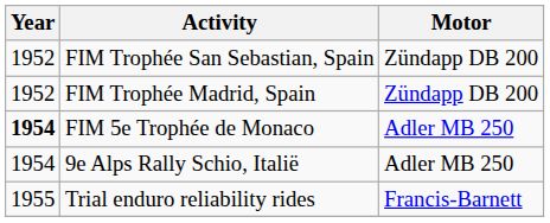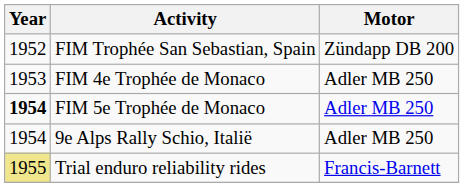 <table class="wikitable">
 <tr>
 <th>Year</th>
 <th>Activity</th>
 <th>Motor</th>
 </tr>
 <tr>
 <td>1952</td>
 <td>FIM Trophée San Sebastian, Spain</td>
 <td>Zündapp DB 200</td>
 </tr>
 <tr>
-<td>1952</td>
-<td>FIM Trophée Madrid, Spain</td>
-<td><a href='#'>Zündapp</a> DB 200</td>
+<td>1953</td>
+<td>FIM 4e Trophée de Monaco</td>
+<td>Adler MB 250</td>
 </tr>
 <tr>
 <td><strong>1954</strong></td>
 <td>FIM 5e Trophée de Monaco</td>
 <td><a href='#'>Adler MB 250</a></td>
 </tr>
 <tr>
 <td>1954</td>
 <td>9e Alps Rally Schio, Italië</td>
 <td>Adler MB 250</td>
 </tr>
 <tr>
-<td>1955</td>
+<td style="background: khaki;">1955</td>
 <td>Trial enduro reliability rides</td>
 <td><a href='#'>Francis-Barnett</a></td>
 </tr>
 <tr>
 </tr>
 </table>
